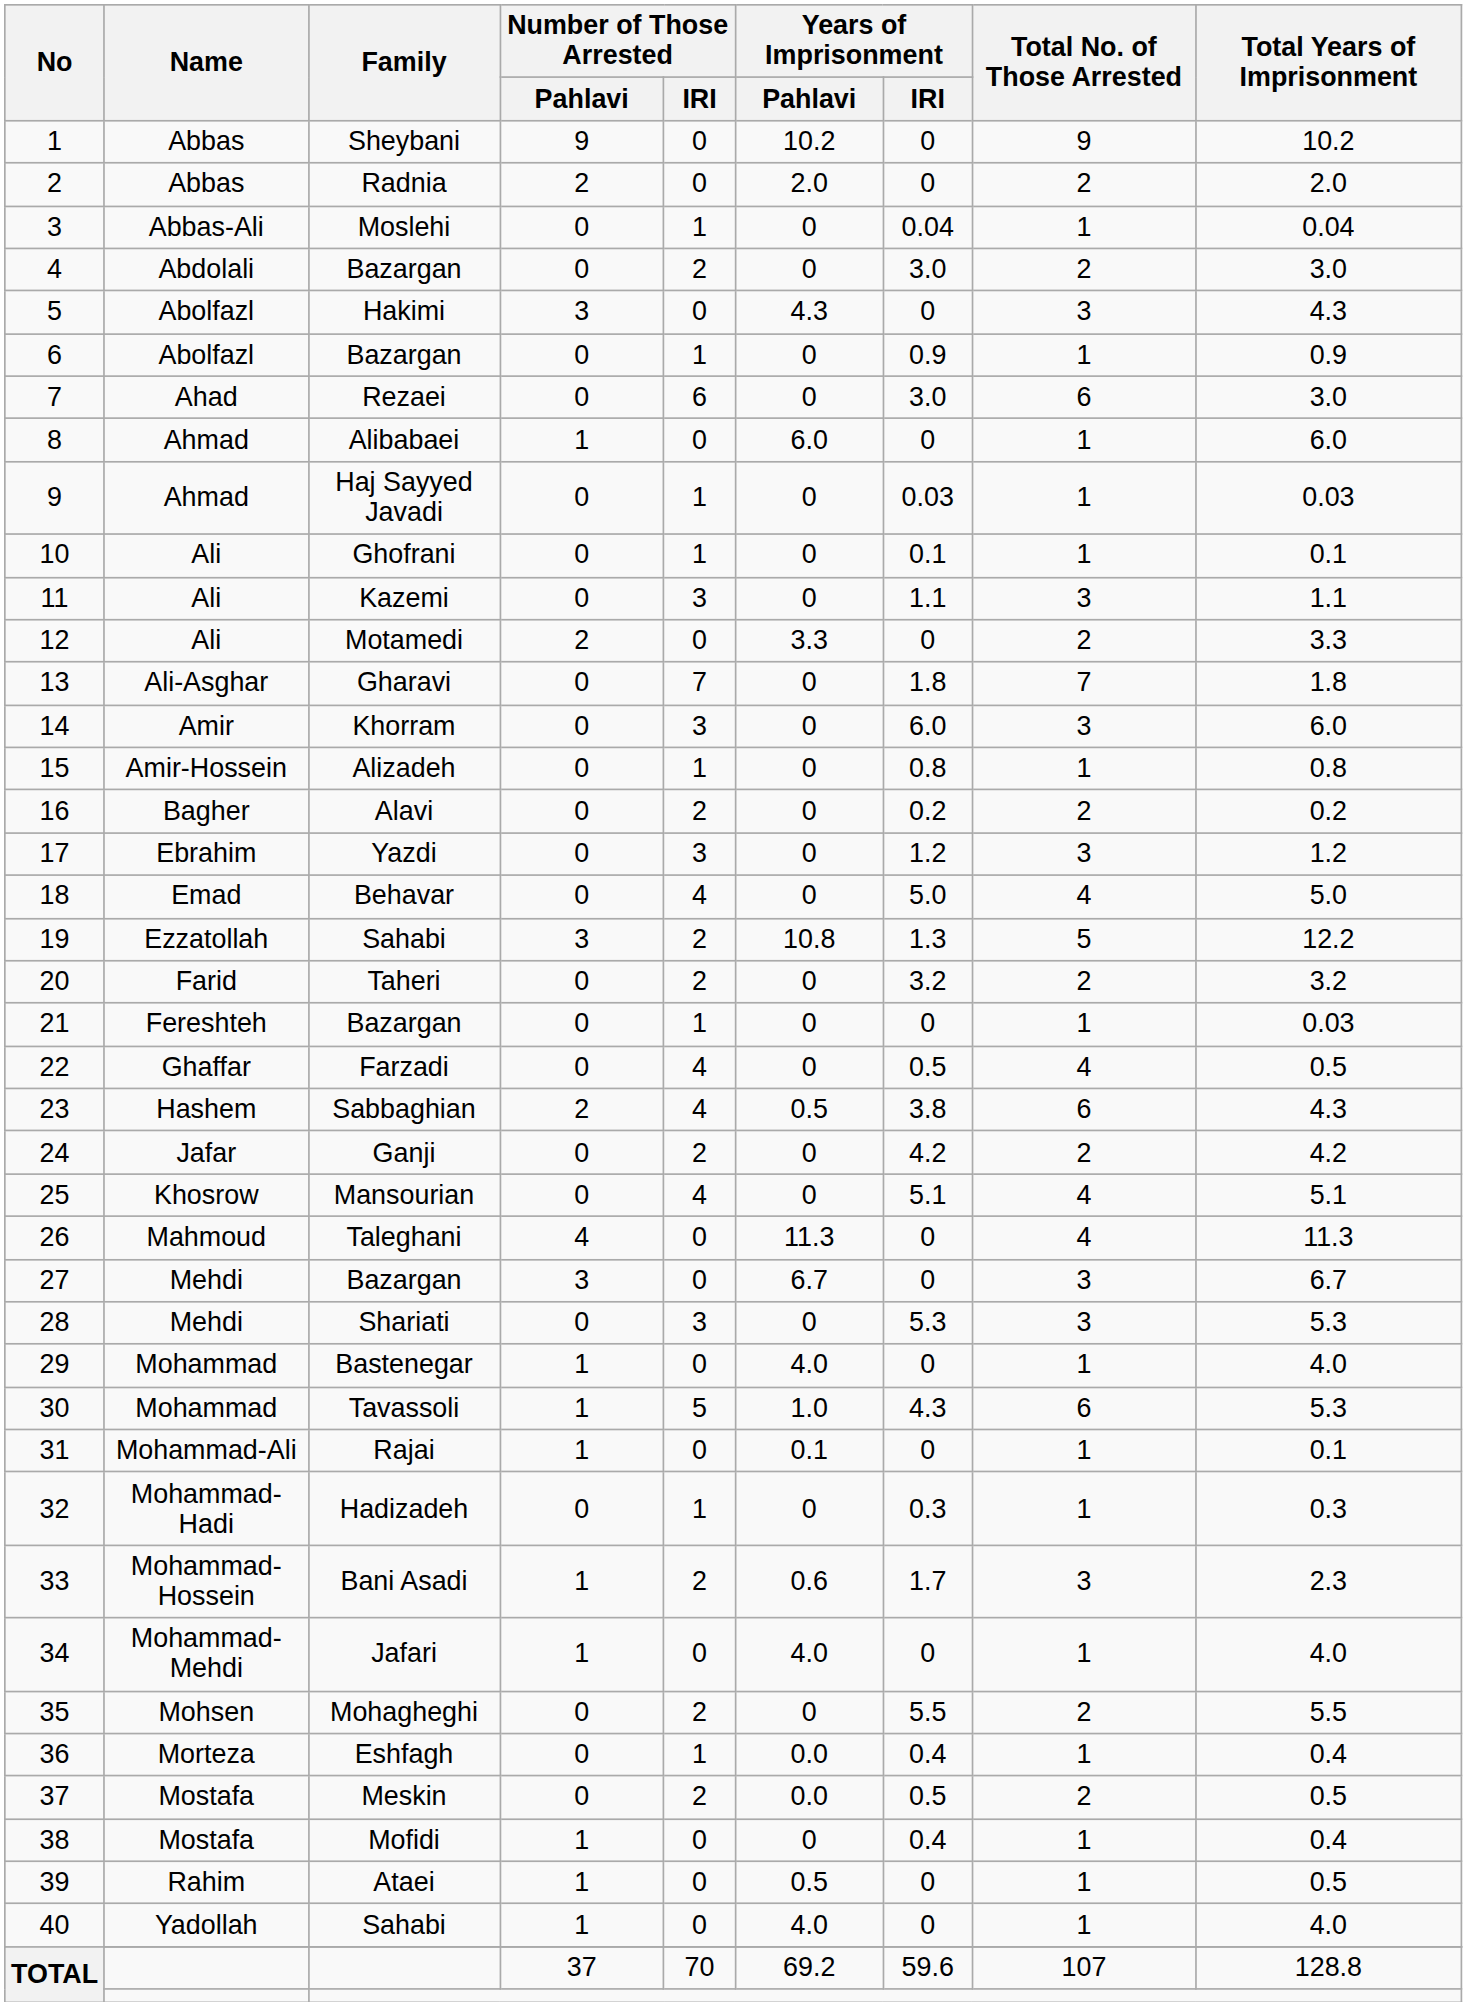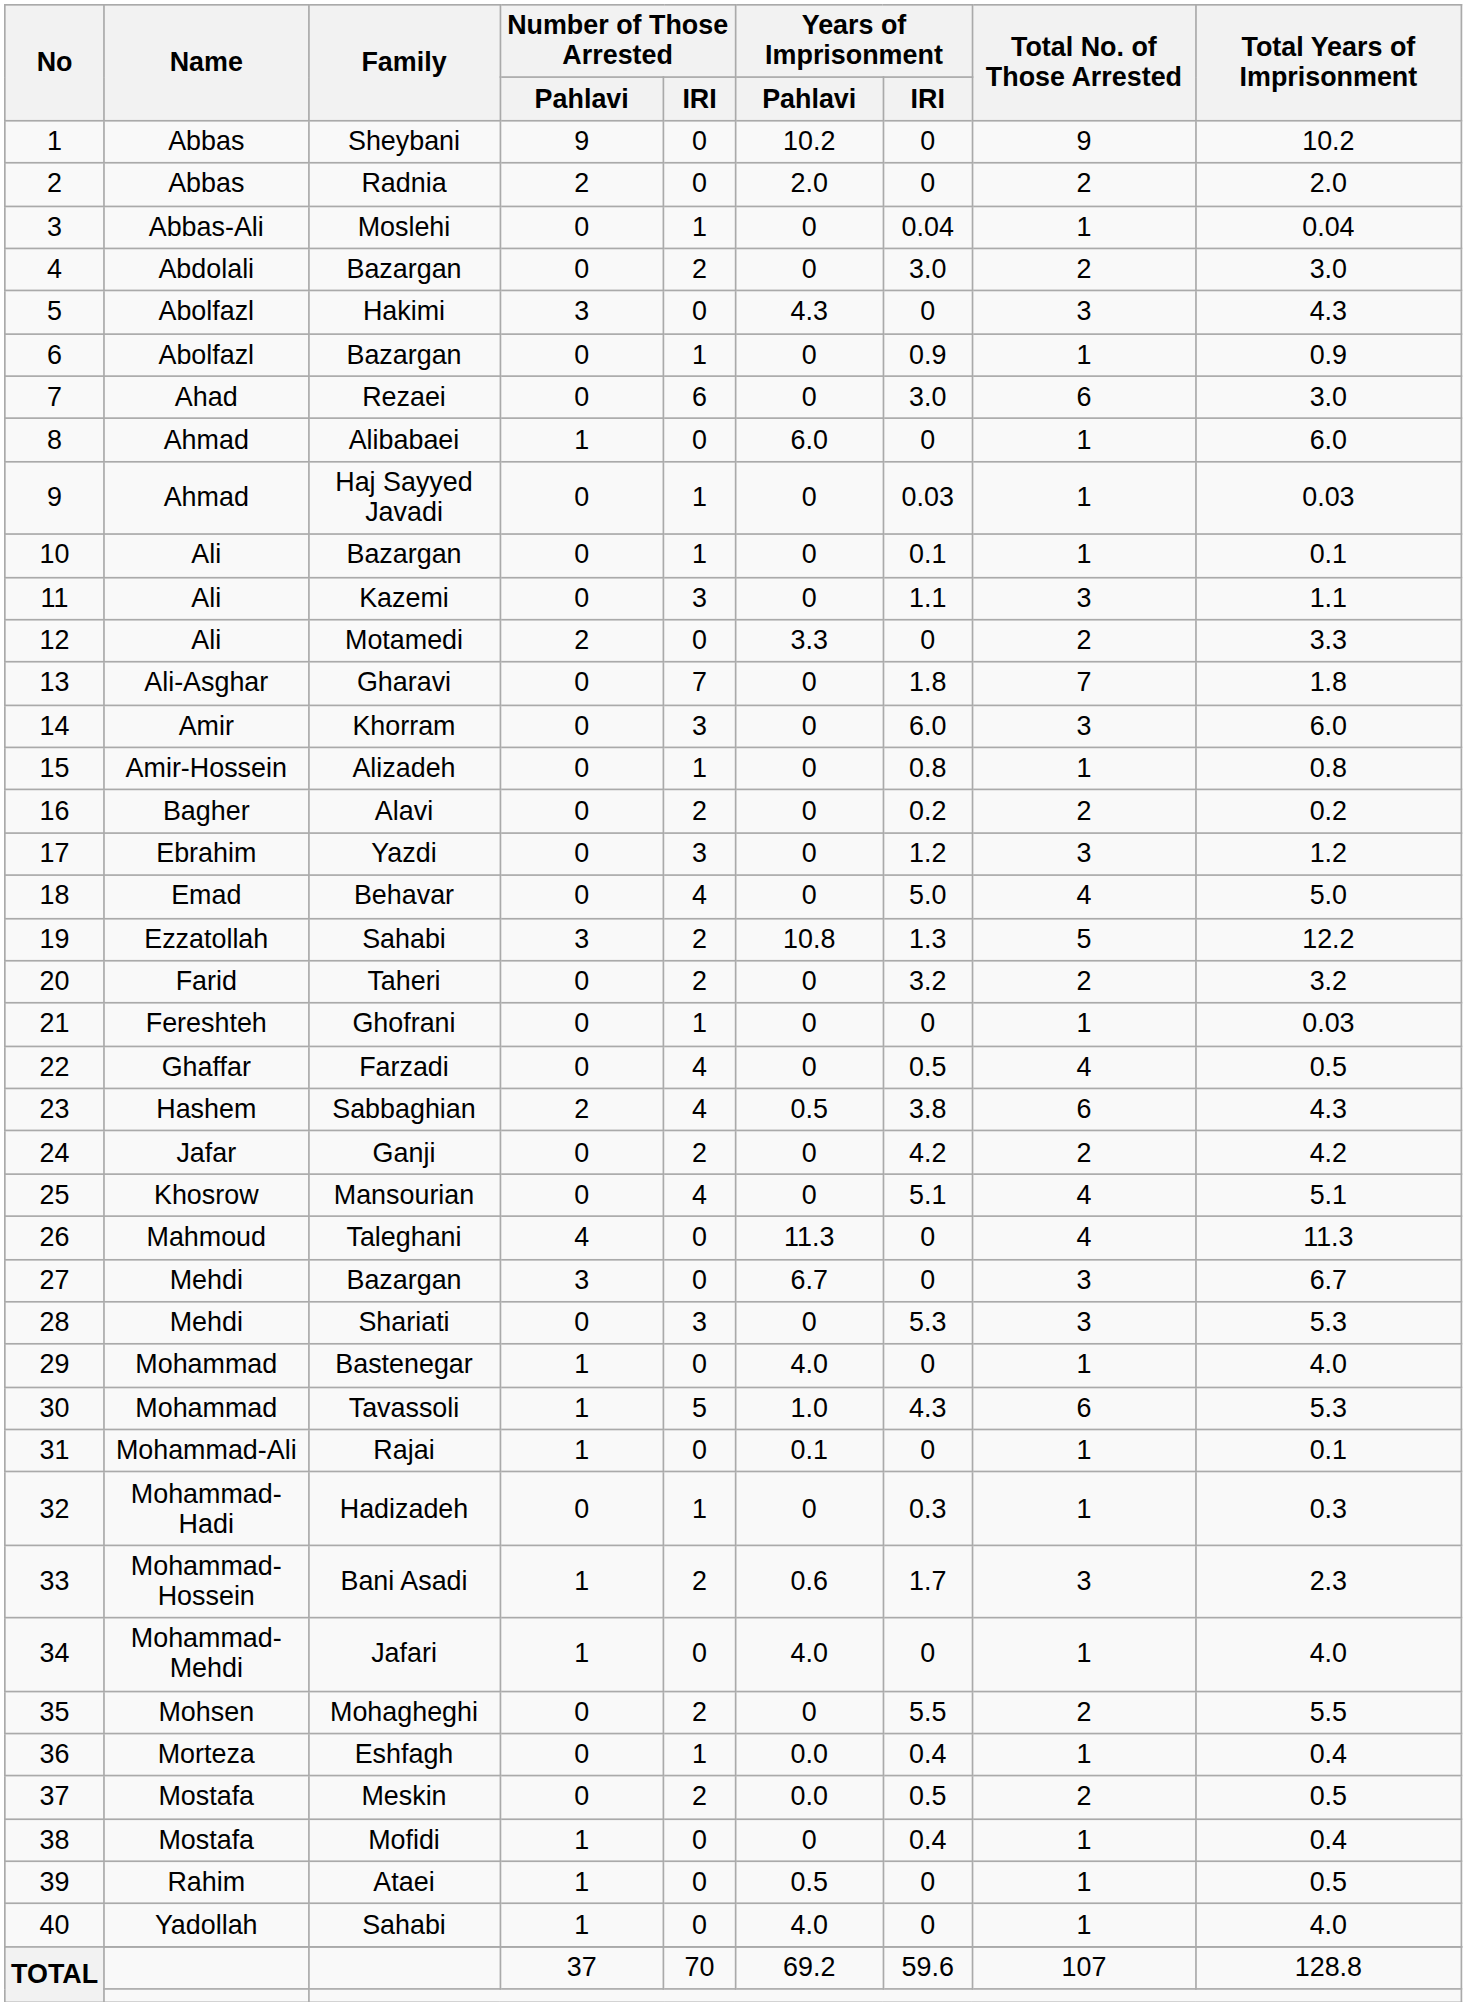 <table class="wikitable" style="text-align:center;">
 <tr>
 <th rowspan=2>No</th>
 <th rowspan=2>Name</th>
 <th rowspan=2>Family</th>
 <th colspan=2>Number of Those Arrested</th>
 <th colspan=2>Years of Imprisonment</th>
 <th rowspan=2>Total No. of Those Arrested</th>
 <th rowspan=2>Total Years of Imprisonment</th>
 </tr>
 <tr>
 <th>Pahlavi</th>
 <th>IRI</th>
 <th>Pahlavi</th>
 <th>IRI</th>
 </tr>
 <tr>
 <td>1</td>
 <td>Abbas</td>
 <td>Sheybani</td>
 <td>9</td>
 <td>0</td>
 <td>10.2</td>
 <td>0</td>
 <td>9</td>
 <td>10.2</td>
 </tr>
 <tr>
 <td>2</td>
 <td>Abbas</td>
 <td>Radnia</td>
 <td>2</td>
 <td>0</td>
 <td>2.0</td>
 <td>0</td>
 <td>2</td>
 <td>2.0</td>
 </tr>
 <tr>
 <td>3</td>
 <td>Abbas-Ali</td>
 <td>Moslehi</td>
 <td>0</td>
 <td>1</td>
 <td>0</td>
 <td>0.04</td>
 <td>1</td>
 <td>0.04</td>
 </tr>
 <tr>
 <td>4</td>
 <td>Abdolali</td>
 <td>Bazargan</td>
 <td>0</td>
 <td>2</td>
 <td>0</td>
 <td>3.0</td>
 <td>2</td>
 <td>3.0</td>
 </tr>
 <tr>
 <td>5</td>
 <td>Abolfazl</td>
 <td>Hakimi</td>
 <td>3</td>
 <td>0</td>
 <td>4.3</td>
 <td>0</td>
 <td>3</td>
 <td>4.3</td>
 </tr>
 <tr>
 <td>6</td>
 <td>Abolfazl</td>
 <td>Bazargan</td>
 <td>0</td>
 <td>1</td>
 <td>0</td>
 <td>0.9</td>
 <td>1</td>
 <td>0.9</td>
 </tr>
 <tr>
 <td>7</td>
 <td>Ahad</td>
 <td>Rezaei</td>
 <td>0</td>
 <td>6</td>
 <td>0</td>
 <td>3.0</td>
 <td>6</td>
 <td>3.0</td>
 </tr>
 <tr>
 <td>8</td>
 <td>Ahmad</td>
 <td>Alibabaei</td>
 <td>1</td>
 <td>0</td>
 <td>6.0</td>
 <td>0</td>
 <td>1</td>
 <td>6.0</td>
 </tr>
 <tr>
 <td>9</td>
 <td>Ahmad</td>
 <td>Haj Sayyed Javadi</td>
 <td>0</td>
 <td>1</td>
 <td>0</td>
 <td>0.03</td>
 <td>1</td>
 <td>0.03</td>
 </tr>
 <tr>
 <td>10</td>
 <td>Ali</td>
-<td>Ghofrani</td>
+<td>Bazargan</td>
 <td>0</td>
 <td>1</td>
 <td>0</td>
 <td>0.1</td>
 <td>1</td>
 <td>0.1</td>
 </tr>
 <tr>
 <td>11</td>
 <td>Ali</td>
 <td>Kazemi</td>
 <td>0</td>
 <td>3</td>
 <td>0</td>
 <td>1.1</td>
 <td>3</td>
 <td>1.1</td>
 </tr>
 <tr>
 <td>12</td>
 <td>Ali</td>
 <td>Motamedi</td>
 <td>2</td>
 <td>0</td>
 <td>3.3</td>
 <td>0</td>
 <td>2</td>
 <td>3.3</td>
 </tr>
 <tr>
 <td>13</td>
 <td>Ali-Asghar</td>
 <td>Gharavi</td>
 <td>0</td>
 <td>7</td>
 <td>0</td>
 <td>1.8</td>
 <td>7</td>
 <td>1.8</td>
 </tr>
 <tr>
 <td>14</td>
 <td>Amir</td>
 <td>Khorram</td>
 <td>0</td>
 <td>3</td>
 <td>0</td>
 <td>6.0</td>
 <td>3</td>
 <td>6.0</td>
 </tr>
 <tr>
 <td>15</td>
 <td>Amir-Hossein</td>
 <td>Alizadeh</td>
 <td>0</td>
 <td>1</td>
 <td>0</td>
 <td>0.8</td>
 <td>1</td>
 <td>0.8</td>
 </tr>
 <tr>
 <td>16</td>
 <td>Bagher</td>
 <td>Alavi</td>
 <td>0</td>
 <td>2</td>
 <td>0</td>
 <td>0.2</td>
 <td>2</td>
 <td>0.2</td>
 </tr>
 <tr>
 <td>17</td>
 <td>Ebrahim</td>
 <td>Yazdi</td>
 <td>0</td>
 <td>3</td>
 <td>0</td>
 <td>1.2</td>
 <td>3</td>
 <td>1.2</td>
 </tr>
 <tr>
 <td>18</td>
 <td>Emad</td>
 <td>Behavar</td>
 <td>0</td>
 <td>4</td>
 <td>0</td>
 <td>5.0</td>
 <td>4</td>
 <td>5.0</td>
 </tr>
 <tr>
 <td>19</td>
 <td>Ezzatollah</td>
 <td>Sahabi</td>
 <td>3</td>
 <td>2</td>
 <td>10.8</td>
 <td>1.3</td>
 <td>5</td>
 <td>12.2</td>
 </tr>
 <tr>
 <td>20</td>
 <td>Farid</td>
 <td>Taheri</td>
 <td>0</td>
 <td>2</td>
 <td>0</td>
 <td>3.2</td>
 <td>2</td>
 <td>3.2</td>
 </tr>
 <tr>
 <td>21</td>
 <td>Fereshteh</td>
-<td>Bazargan</td>
+<td>Ghofrani</td>
 <td>0</td>
 <td>1</td>
 <td>0</td>
 <td>0</td>
 <td>1</td>
 <td>0.03</td>
 </tr>
 <tr>
 <td>22</td>
 <td>Ghaffar</td>
 <td>Farzadi</td>
 <td>0</td>
 <td>4</td>
 <td>0</td>
 <td>0.5</td>
 <td>4</td>
 <td>0.5</td>
 </tr>
 <tr>
 <td>23</td>
 <td>Hashem</td>
 <td>Sabbaghian</td>
 <td>2</td>
 <td>4</td>
 <td>0.5</td>
 <td>3.8</td>
 <td>6</td>
 <td>4.3</td>
 </tr>
 <tr>
 <td>24</td>
 <td>Jafar</td>
 <td>Ganji</td>
 <td>0</td>
 <td>2</td>
 <td>0</td>
 <td>4.2</td>
 <td>2</td>
 <td>4.2</td>
 </tr>
 <tr>
 <td>25</td>
 <td>Khosrow</td>
 <td>Mansourian</td>
 <td>0</td>
 <td>4</td>
 <td>0</td>
 <td>5.1</td>
 <td>4</td>
 <td>5.1</td>
 </tr>
 <tr>
 <td>26</td>
 <td>Mahmoud</td>
 <td>Taleghani</td>
 <td>4</td>
 <td>0</td>
 <td>11.3</td>
 <td>0</td>
 <td>4</td>
 <td>11.3</td>
 </tr>
 <tr>
 <td>27</td>
 <td>Mehdi</td>
 <td>Bazargan</td>
 <td>3</td>
 <td>0</td>
 <td>6.7</td>
 <td>0</td>
 <td>3</td>
 <td>6.7</td>
 </tr>
 <tr>
 <td>28</td>
 <td>Mehdi</td>
 <td>Shariati</td>
 <td>0</td>
 <td>3</td>
 <td>0</td>
 <td>5.3</td>
 <td>3</td>
 <td>5.3</td>
 </tr>
 <tr>
 <td>29</td>
 <td>Mohammad</td>
 <td>Bastenegar</td>
 <td>1</td>
 <td>0</td>
 <td>4.0</td>
 <td>0</td>
 <td>1</td>
 <td>4.0</td>
 </tr>
 <tr>
 <td>30</td>
 <td>Mohammad</td>
 <td>Tavassoli</td>
 <td>1</td>
 <td>5</td>
 <td>1.0</td>
 <td>4.3</td>
 <td>6</td>
 <td>5.3</td>
 </tr>
 <tr>
 <td>31</td>
 <td>Mohammad-Ali</td>
 <td>Rajai</td>
 <td>1</td>
 <td>0</td>
 <td>0.1</td>
 <td>0</td>
 <td>1</td>
 <td>0.1</td>
 </tr>
 <tr>
 <td>32</td>
 <td>Mohammad-Hadi</td>
 <td>Hadizadeh</td>
 <td>0</td>
 <td>1</td>
 <td>0</td>
 <td>0.3</td>
 <td>1</td>
 <td>0.3</td>
 </tr>
 <tr>
 <td>33</td>
 <td>Mohammad-Hossein</td>
 <td>Bani Asadi</td>
 <td>1</td>
 <td>2</td>
 <td>0.6</td>
 <td>1.7</td>
 <td>3</td>
 <td>2.3</td>
 </tr>
 <tr>
 <td>34</td>
 <td>Mohammad-Mehdi</td>
 <td>Jafari</td>
 <td>1</td>
 <td>0</td>
 <td>4.0</td>
 <td>0</td>
 <td>1</td>
 <td>4.0</td>
 </tr>
 <tr>
 <td>35</td>
 <td>Mohsen</td>
 <td>Mohagheghi</td>
 <td>0</td>
 <td>2</td>
 <td>0</td>
 <td>5.5</td>
 <td>2</td>
 <td>5.5</td>
 </tr>
 <tr>
 <td>36</td>
 <td>Morteza</td>
 <td>Eshfagh</td>
 <td>0</td>
 <td>1</td>
 <td>0.0</td>
 <td>0.4</td>
 <td>1</td>
 <td>0.4</td>
 </tr>
 <tr>
 <td>37</td>
 <td>Mostafa</td>
 <td>Meskin</td>
 <td>0</td>
 <td>2</td>
 <td>0.0</td>
 <td>0.5</td>
 <td>2</td>
 <td>0.5</td>
 </tr>
 <tr>
 <td>38</td>
 <td>Mostafa</td>
 <td>Mofidi</td>
 <td>1</td>
 <td>0</td>
 <td>0</td>
 <td>0.4</td>
 <td>1</td>
 <td>0.4</td>
 </tr>
 <tr>
 <td>39</td>
 <td>Rahim</td>
 <td>Ataei</td>
 <td>1</td>
 <td>0</td>
 <td>0.5</td>
 <td>0</td>
 <td>1</td>
 <td>0.5</td>
 </tr>
 <tr>
 <td>40</td>
 <td>Yadollah</td>
 <td>Sahabi</td>
 <td>1</td>
 <td>0</td>
 <td>4.0</td>
 <td>0</td>
 <td>1</td>
 <td>4.0</td>
 </tr>
 <tr>
 <th rowspan=3>TOTAL</th>
 </tr>
 <tr>
 <td></td>
 <td></td>
 <td>37</td>
 <td>70</td>
 <td>69.2</td>
 <td>59.6</td>
 <td>107</td>
 <td>128.8</td>
 </tr>
 <tr>
 <td></td>
 </tr>
 </table>
